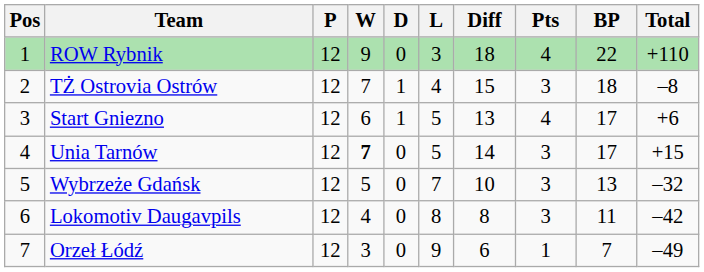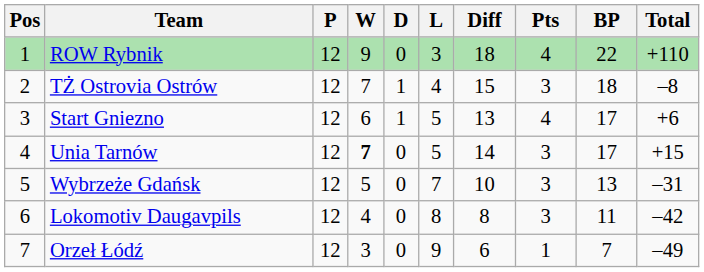 <table class="wikitable" style="font-size: 100%">
 <tr>
 <th width=20>Pos</th>
 <th width=200>Team</th>
 <th width=20>P</th>
 <th width=20>W</th>
 <th width=20>D</th>
 <th width=20>L</th>
 <th width=40>Diff</th>
 <th width=40>Pts</th>
 <th width=40>BP</th>
 <th width=40>Total</th>
 </tr>
 <tr align=center style="background:#ACE1AF;">
 <td>1</td>
 <td align="left"><a href='#'>ROW Rybnik</a></td>
 <td>12</td>
 <td>9</td>
 <td>0</td>
 <td>3</td>
 <td>18</td>
 <td>4</td>
 <td>22</td>
 <td>+110</td>
 </tr>
 <tr align=center>
 <td>2</td>
 <td align="left"><a href='#'>TŻ Ostrovia Ostrów</a></td>
 <td>12</td>
 <td>7</td>
 <td>1</td>
 <td>4</td>
 <td>15</td>
 <td>3</td>
 <td>18</td>
 <td>–8</td>
 </tr>
 <tr align=center>
 <td>3</td>
 <td align="left"><a href='#'>Start Gniezno</a></td>
 <td>12</td>
 <td>6</td>
 <td>1</td>
 <td>5</td>
 <td>13</td>
 <td>4</td>
 <td>17</td>
 <td>+6</td>
 </tr>
 <tr align=center>
 <td>4</td>
 <td align="left"><a href='#'>Unia Tarnów</a></td>
 <td>12</td>
 <td><strong>7</strong></td>
 <td>0</td>
 <td>5</td>
 <td>14</td>
 <td>3</td>
 <td>17</td>
 <td>+15</td>
 </tr>
 <tr align=center>
 <td>5</td>
 <td align="left"><a href='#'>Wybrzeże Gdańsk</a></td>
 <td>12</td>
 <td>5</td>
 <td>0</td>
 <td>7</td>
 <td>10</td>
 <td>3</td>
 <td>13</td>
-<td>–32</td>
+<td>–31</td>
 </tr>
 <tr align=center>
 <td>6</td>
 <td align="left"><a href='#'>Lokomotiv Daugavpils</a> </td>
 <td>12</td>
 <td>4</td>
 <td>0</td>
 <td>8</td>
 <td>8</td>
 <td>3</td>
 <td>11</td>
 <td>–42</td>
 </tr>
 <tr align=center>
 <td>7</td>
 <td align="left"><a href='#'>Orzeł Łódź</a></td>
 <td>12</td>
 <td>3</td>
 <td>0</td>
 <td>9</td>
 <td>6</td>
 <td>1</td>
 <td>7</td>
 <td>–49</td>
 </tr>
 </table>
